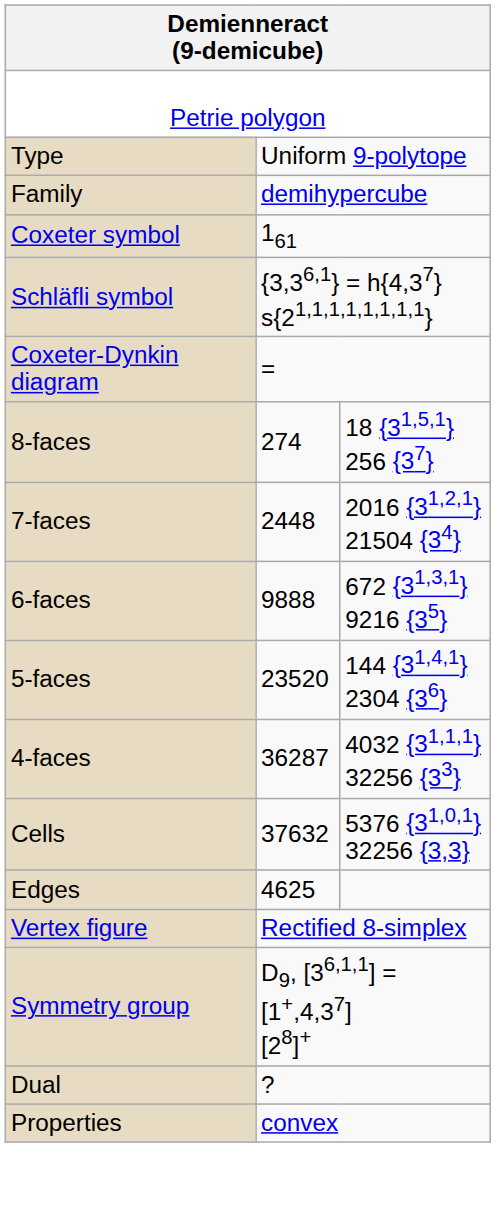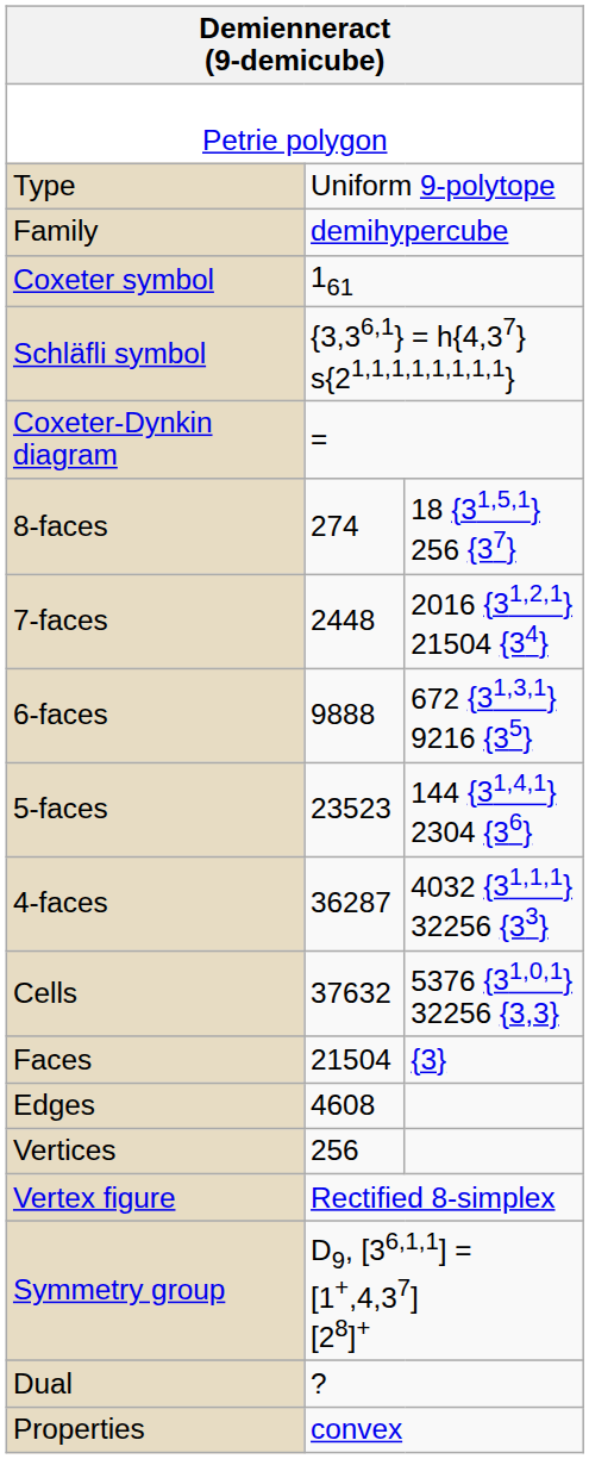 <table class="wikitable" align="right" style="margin-left:10px" width="320">
 <tr>
 <th bgcolor=#e7dcc3 colspan=3>Demienneract<br>(9-demicube)</th>
 </tr>
 <tr>
 <td bgcolor=#ffffff align=center colspan=3><br><a href='#'>Petrie polygon</a></td>
 </tr>
 <tr>
 <td bgcolor=#e7dcc3>Type</td>
 <td colspan=2>Uniform <a href='#'>9-polytope</a></td>
 </tr>
 <tr>
 <td bgcolor=#e7dcc3>Family</td>
 <td colspan=2><a href='#'>demihypercube</a></td>
 </tr>
 <tr>
 <td bgcolor=#e7dcc3><a href='#'>Coxeter symbol</a></td>
 <td colspan=2>1<sub>61</sub></td>
 </tr>
 <tr>
 <td bgcolor=#e7dcc3><a href='#'>Schläfli symbol</a></td>
 <td colspan=2>{3,3<sup>6,1</sup>} = h{4,3<sup>7</sup>}<br>s{2<sup>1,1,1,1,1,1,1,1</sup>}</td>
 </tr>
 <tr>
 <td bgcolor=#e7dcc3><a href='#'>Coxeter-Dynkin diagram</a></td>
 <td colspan=2> = <br></td>
 </tr>
 <tr>
 <td bgcolor=#e7dcc3>8-faces</td>
 <td>274</td>
 <td>18 <a href='#'>{3<sup>1,5,1</sup>}</a> <br>256 <a href='#'>{3<sup>7</sup>}</a> </td>
 </tr>
 <tr>
 <td bgcolor=#e7dcc3>7-faces</td>
 <td>2448</td>
 <td>2016 <a href='#'>{3<sup>1,2,1</sup>}</a> <br>21504 <a href='#'>{3<sup>4</sup>}</a> </td>
 </tr>
 <tr>
 <td bgcolor=#e7dcc3>6-faces</td>
 <td>9888</td>
 <td>672 <a href='#'>{3<sup>1,3,1</sup>}</a> <br>9216 <a href='#'>{3<sup>5</sup>}</a> </td>
 </tr>
 <tr>
 <td bgcolor=#e7dcc3>5-faces</td>
-<td>23520</td>
+<td>23523</td>
 <td>144 <a href='#'>{3<sup>1,4,1</sup>}</a> <br>2304 <a href='#'>{3<sup>6</sup>}</a> </td>
 </tr>
 <tr>
 <td bgcolor=#e7dcc3>4-faces</td>
 <td>36287</td>
 <td>4032 <a href='#'>{3<sup>1,1,1</sup>}</a> <br>32256 <a href='#'>{3<sup>3</sup>}</a> </td>
 </tr>
 <tr>
 <td bgcolor=#e7dcc3>Cells</td>
 <td>37632</td>
 <td>5376 <a href='#'>{3<sup>1,0,1</sup>}</a> <br>32256 <a href='#'>{3,3}</a> </td>
 </tr>
 <tr>
+<td bgcolor=#e7dcc3>Faces</td>
+<td>21504</td>
+<td><a href='#'>{3}</a> </td>
+</tr>
+<tr>
 <td bgcolor=#e7dcc3>Edges</td>
-<td>4625</td>
+<td>4608</td>
+<td></td>
+</tr>
+<tr>
+<td bgcolor=#e7dcc3>Vertices</td>
+<td>256</td>
 <td></td>
 </tr>
 <tr>
 <td bgcolor=#e7dcc3><a href='#'>Vertex figure</a></td>
 <td colspan=2><a href='#'>Rectified 8-simplex</a><br></td>
 </tr>
 <tr>
 <td bgcolor=#e7dcc3><a href='#'>Symmetry group</a></td>
 <td colspan=2>D<sub>9</sub>, [3<sup>6,1,1</sup>] = [1<sup>+</sup>,4,3<sup>7</sup>]<br>[2<sup>8</sup>]<sup>+</sup></td>
 </tr>
 <tr>
 <td bgcolor=#e7dcc3>Dual</td>
 <td colspan=2>?</td>
 </tr>
 <tr>
 <td bgcolor=#e7dcc3>Properties</td>
 <td colspan=2><a href='#'>convex</a></td>
 </tr>
 </table>
